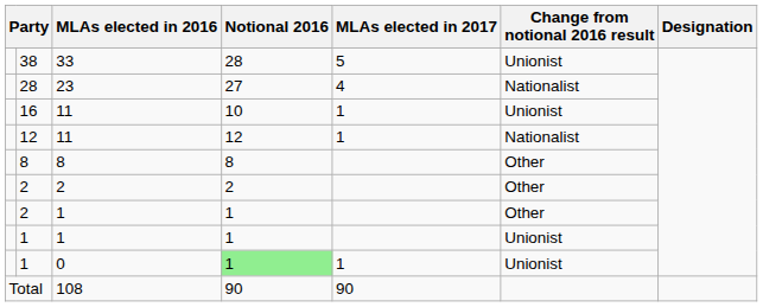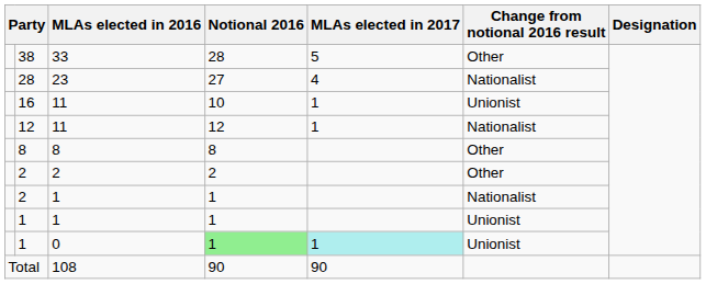 <table class="wikitable">
 <tr>
 <th colspan=2>Party</th>
 <th>MLAs elected in 2016</th>
 <th>Notional 2016</th>
 <th>MLAs elected in 2017</th>
 <th>Change from <br>notional 2016 result</th>
 <th>Designation</th>
 </tr>
 <tr>
 <td></td>
 <td>38</td>
 <td>33</td>
 <td>28</td>
 <td> 5</td>
-<td>Unionist</td>
+<td>Other</td>
 </tr>
 <tr>
 <td></td>
 <td>28</td>
 <td>23</td>
 <td>27</td>
 <td> 4</td>
 <td>Nationalist</td>
 </tr>
 <tr>
 <td></td>
 <td>16</td>
 <td>11</td>
 <td>10</td>
 <td> 1</td>
 <td>Unionist</td>
 </tr>
 <tr>
 <td></td>
 <td>12</td>
 <td>11</td>
 <td>12</td>
 <td> 1</td>
 <td>Nationalist</td>
 </tr>
 <tr>
 <td></td>
 <td>8</td>
 <td>8</td>
 <td>8</td>
 <td></td>
 <td>Other</td>
 </tr>
 <tr>
 <td></td>
 <td>2</td>
 <td>2</td>
 <td>2</td>
 <td></td>
 <td>Other</td>
 </tr>
 <tr>
 <td></td>
 <td>2</td>
 <td>1</td>
 <td>1</td>
 <td></td>
-<td>Other</td>
+<td>Nationalist</td>
 </tr>
 <tr>
 <td></td>
 <td>1</td>
 <td>1</td>
 <td>1</td>
 <td></td>
 <td>Unionist</td>
 </tr>
 <tr>
 <td></td>
 <td>1</td>
 <td>0</td>
 <td style="background: lightgreen;">1</td>
-<td> 1</td>
+<td style="background: paleturquoise;"> 1</td>
 <td>Unionist</td>
 </tr>
 <tr>
 <td colspan=2>Total</td>
 <td>108</td>
 <td>90</td>
 <td>90</td>
 <td></td>
 <td></td>
 </tr>
 </table>
